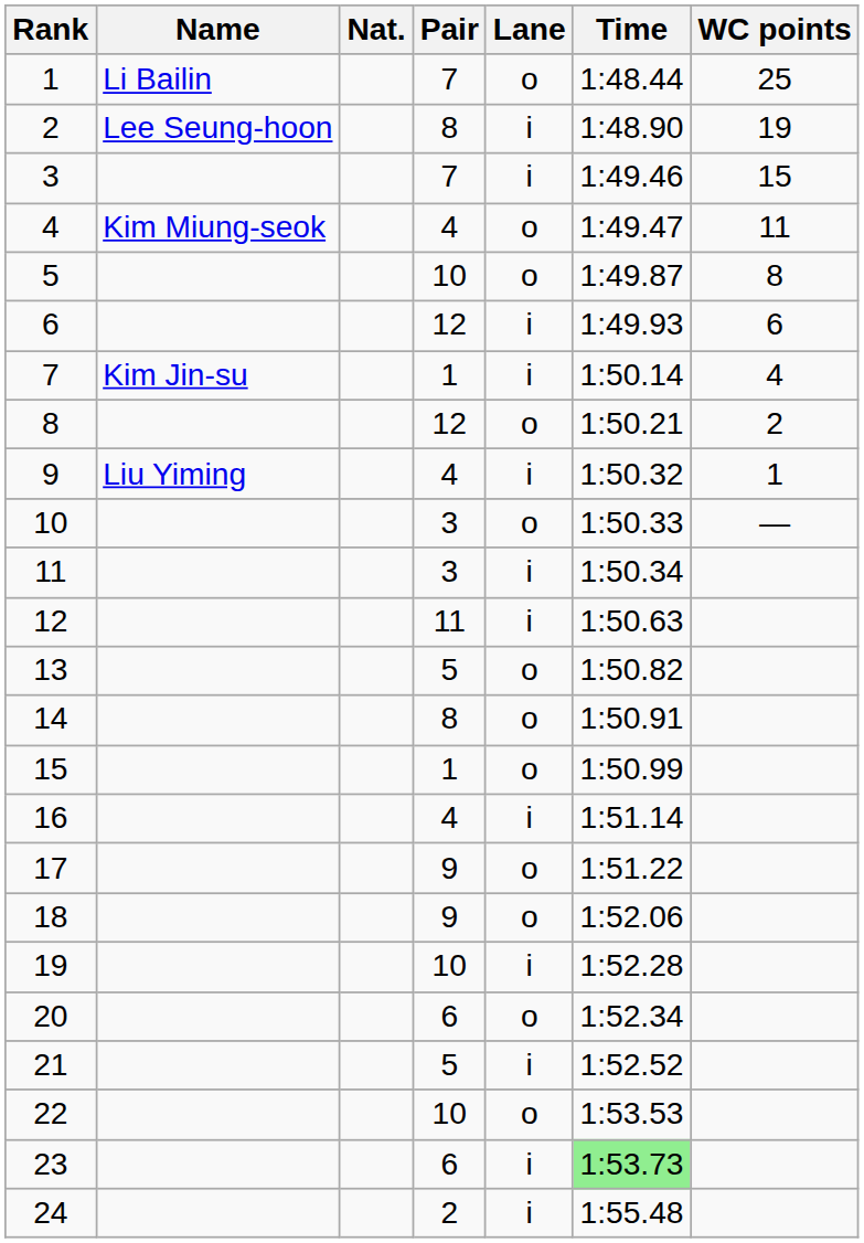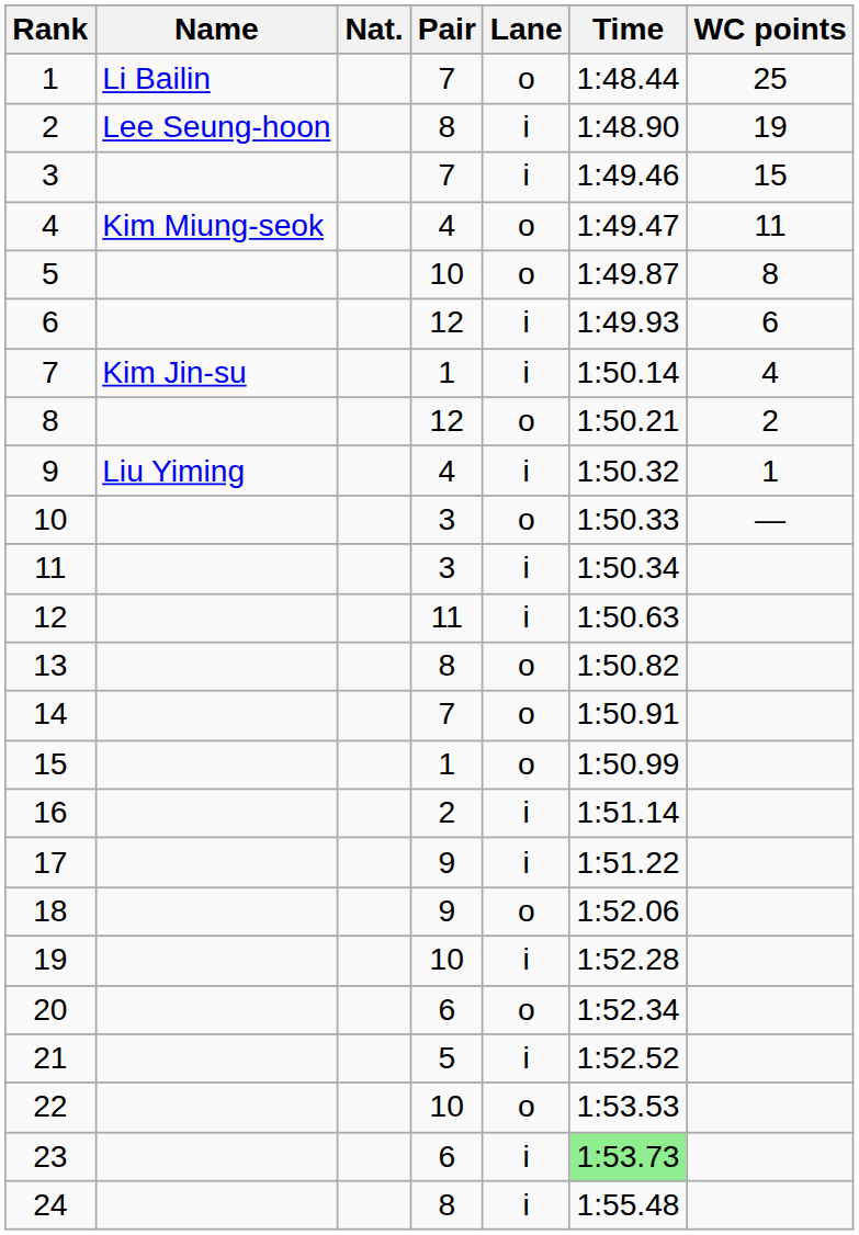 <table class="wikitable sortable" style="text-align:center">
 <tr>
 <th>Rank</th>
 <th>Name</th>
 <th>Nat.</th>
 <th>Pair</th>
 <th>Lane</th>
 <th>Time</th>
 <th>WC points</th>
 </tr>
 <tr>
 <td>1</td>
 <td align=left><a href='#'>Li Bailin</a></td>
 <td></td>
 <td>7</td>
 <td>o</td>
 <td>1:48.44</td>
 <td>25</td>
 </tr>
 <tr>
 <td>2</td>
 <td align=left><a href='#'>Lee Seung-hoon</a></td>
 <td></td>
 <td>8</td>
 <td>i</td>
 <td>1:48.90</td>
 <td>19</td>
 </tr>
 <tr>
 <td>3</td>
 <td align=left></td>
 <td></td>
 <td>7</td>
 <td>i</td>
 <td>1:49.46</td>
 <td>15</td>
 </tr>
 <tr>
 <td>4</td>
 <td align=left><a href='#'>Kim Miung-seok</a></td>
 <td></td>
 <td>4</td>
 <td>o</td>
 <td>1:49.47</td>
 <td>11</td>
 </tr>
 <tr>
 <td>5</td>
 <td align=left></td>
 <td></td>
 <td>10</td>
 <td>o</td>
 <td>1:49.87</td>
 <td>8</td>
 </tr>
 <tr>
 <td>6</td>
 <td align=left></td>
 <td></td>
 <td>12</td>
 <td>i</td>
 <td>1:49.93</td>
 <td>6</td>
 </tr>
 <tr>
 <td>7</td>
 <td align=left><a href='#'>Kim Jin-su</a></td>
 <td></td>
 <td>1</td>
 <td>i</td>
 <td>1:50.14</td>
 <td>4</td>
 </tr>
 <tr>
 <td>8</td>
 <td align=left></td>
 <td></td>
 <td>12</td>
 <td>o</td>
 <td>1:50.21</td>
 <td>2</td>
 </tr>
 <tr>
 <td>9</td>
 <td align=left><a href='#'>Liu Yiming</a></td>
 <td></td>
 <td>4</td>
 <td>i</td>
 <td>1:50.32</td>
 <td>1</td>
 </tr>
 <tr>
 <td>10</td>
 <td align=left></td>
 <td></td>
 <td>3</td>
 <td>o</td>
 <td>1:50.33</td>
 <td>—</td>
 </tr>
 <tr>
 <td>11</td>
 <td align=left></td>
 <td></td>
 <td>3</td>
 <td>i</td>
 <td>1:50.34</td>
 <td></td>
 </tr>
 <tr>
 <td>12</td>
 <td align=left></td>
 <td></td>
 <td>11</td>
 <td>i</td>
 <td>1:50.63</td>
 <td></td>
 </tr>
 <tr>
 <td>13</td>
 <td align=left></td>
 <td></td>
-<td>5</td>
+<td>8</td>
 <td>o</td>
 <td>1:50.82</td>
 <td></td>
 </tr>
 <tr>
 <td>14</td>
 <td align=left></td>
 <td></td>
-<td>8</td>
+<td>7</td>
 <td>o</td>
 <td>1:50.91</td>
 <td></td>
 </tr>
 <tr>
 <td>15</td>
 <td align=left></td>
 <td></td>
 <td>1</td>
 <td>o</td>
 <td>1:50.99</td>
 <td></td>
 </tr>
 <tr>
 <td>16</td>
 <td align=left></td>
 <td></td>
-<td>4</td>
+<td>2</td>
 <td>i</td>
 <td>1:51.14</td>
 <td></td>
 </tr>
 <tr>
 <td>17</td>
 <td align=left></td>
 <td></td>
 <td>9</td>
-<td>o</td>
+<td>i</td>
 <td>1:51.22</td>
 <td></td>
 </tr>
 <tr>
 <td>18</td>
 <td align=left></td>
 <td></td>
 <td>9</td>
 <td>o</td>
 <td>1:52.06</td>
 <td></td>
 </tr>
 <tr>
 <td>19</td>
 <td align=left></td>
 <td></td>
 <td>10</td>
 <td>i</td>
 <td>1:52.28</td>
 <td></td>
 </tr>
 <tr>
 <td>20</td>
 <td align=left></td>
 <td></td>
 <td>6</td>
 <td>o</td>
 <td>1:52.34</td>
 <td></td>
 </tr>
 <tr>
 <td>21</td>
 <td align=left></td>
 <td></td>
 <td>5</td>
 <td>i</td>
 <td>1:52.52</td>
 <td></td>
 </tr>
 <tr>
 <td>22</td>
 <td align=left></td>
 <td></td>
 <td>10</td>
 <td>o</td>
 <td>1:53.53</td>
 <td></td>
 </tr>
 <tr>
 <td>23</td>
 <td align=left></td>
 <td></td>
 <td>6</td>
 <td>i</td>
 <td style="background: lightgreen;">1:53.73</td>
 <td></td>
 </tr>
 <tr>
 <td>24</td>
 <td align=left></td>
 <td></td>
-<td>2</td>
+<td>8</td>
 <td>i</td>
 <td>1:55.48</td>
 <td></td>
 </tr>
 </table>
